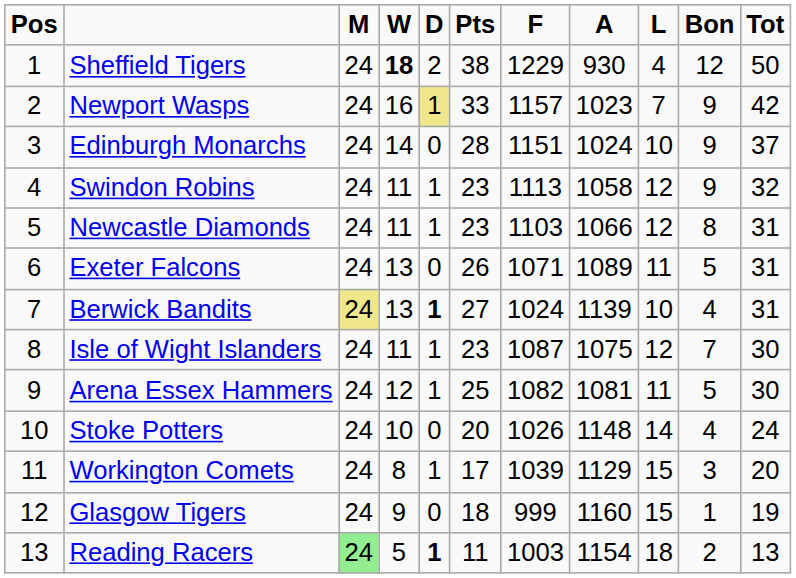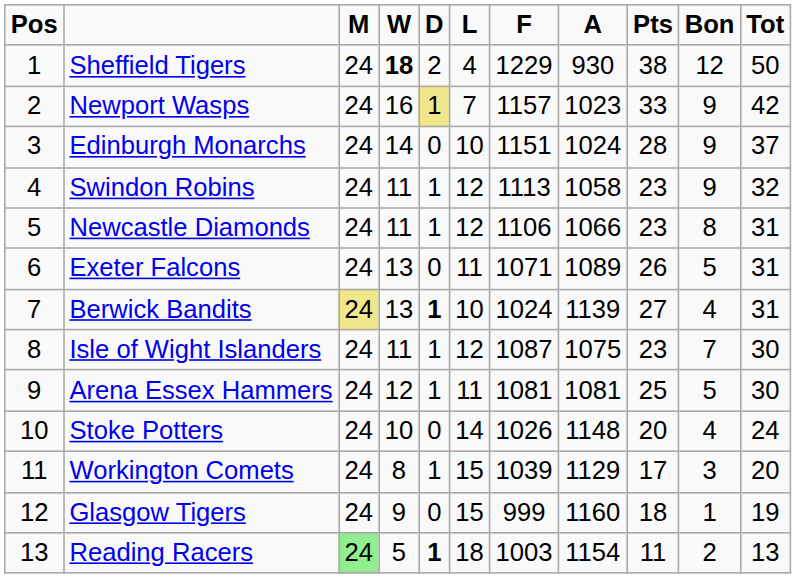 <table class="wikitable">
 <tr align="center">
 <td><strong>Pos</strong></td>
 <td></td>
 <td><strong>M</strong></td>
 <td><strong>W</strong></td>
 <td><strong>D</strong></td>
-<td><strong>Pts</strong></td>
+<td><strong>L</strong></td>
 <td><strong>F</strong></td>
 <td><strong>A</strong></td>
-<td><strong>L</strong></td>
+<td><strong>Pts</strong></td>
 <td><strong>Bon</strong></td>
 <td><strong>Tot</strong></td>
 </tr>
 <tr align="center">
 <td>1</td>
 <td align="left"><a href='#'>Sheffield Tigers</a></td>
 <td>24</td>
 <td><strong>18</strong></td>
 <td>2</td>
-<td>38</td>
+<td>4</td>
 <td>1229</td>
 <td>930</td>
-<td>4</td>
+<td>38</td>
 <td>12</td>
 <td>50</td>
 </tr>
 <tr align="center">
 <td>2</td>
 <td align="left"><a href='#'>Newport Wasps</a></td>
 <td>24</td>
 <td>16</td>
 <td style="background: khaki;">1</td>
-<td>33</td>
+<td>7</td>
 <td>1157</td>
 <td>1023</td>
-<td>7</td>
+<td>33</td>
 <td>9</td>
 <td>42</td>
 </tr>
 <tr align="center">
 <td>3</td>
 <td align="left"><a href='#'>Edinburgh Monarchs</a></td>
 <td>24</td>
 <td>14</td>
 <td>0</td>
-<td>28</td>
+<td>10</td>
 <td>1151</td>
 <td>1024</td>
-<td>10</td>
+<td>28</td>
 <td>9</td>
 <td>37</td>
 </tr>
 <tr align="center">
 <td>4</td>
 <td align="left"><a href='#'>Swindon Robins</a></td>
 <td>24</td>
 <td>11</td>
 <td>1</td>
-<td>23</td>
+<td>12</td>
 <td>1113</td>
 <td>1058</td>
-<td>12</td>
+<td>23</td>
 <td>9</td>
 <td>32</td>
 </tr>
 <tr align="center">
 <td>5</td>
 <td align="left"><a href='#'>Newcastle Diamonds</a></td>
 <td>24</td>
 <td>11</td>
 <td>1</td>
+<td>12</td>
+<td>1106</td>
+<td>1066</td>
 <td>23</td>
-<td>1103</td>
-<td>1066</td>
-<td>12</td>
 <td>8</td>
 <td>31</td>
 </tr>
 <tr align="center">
 <td>6</td>
 <td align="left"><a href='#'>Exeter Falcons</a></td>
 <td>24</td>
 <td>13</td>
 <td>0</td>
-<td>26</td>
+<td>11</td>
 <td>1071</td>
 <td>1089</td>
-<td>11</td>
+<td>26</td>
 <td>5</td>
 <td>31</td>
 </tr>
 <tr align="center">
 <td>7</td>
 <td align="left"><a href='#'>Berwick Bandits</a></td>
 <td style="background: khaki;">24</td>
 <td>13</td>
 <td><strong>1</strong></td>
-<td>27</td>
+<td>10</td>
 <td>1024</td>
 <td>1139</td>
-<td>10</td>
+<td>27</td>
 <td>4</td>
 <td>31</td>
 </tr>
 <tr align="center">
 <td>8</td>
 <td align="left"><a href='#'>Isle of Wight Islanders</a></td>
 <td>24</td>
 <td>11</td>
 <td>1</td>
-<td>23</td>
+<td>12</td>
 <td>1087</td>
 <td>1075</td>
-<td>12</td>
+<td>23</td>
 <td>7</td>
 <td>30</td>
 </tr>
 <tr align="center">
 <td>9</td>
 <td align="left"><a href='#'>Arena Essex Hammers</a></td>
 <td>24</td>
 <td>12</td>
 <td>1</td>
+<td>11</td>
+<td>1081</td>
+<td>1081</td>
 <td>25</td>
-<td>1082</td>
-<td>1081</td>
-<td>11</td>
 <td>5</td>
 <td>30</td>
 </tr>
 <tr align="center">
 <td>10</td>
 <td align="left"><a href='#'>Stoke Potters</a></td>
 <td>24</td>
 <td>10</td>
 <td>0</td>
-<td>20</td>
+<td>14</td>
 <td>1026</td>
 <td>1148</td>
-<td>14</td>
+<td>20</td>
 <td>4</td>
 <td>24</td>
 </tr>
 <tr align="center">
 <td>11</td>
 <td align="left"><a href='#'>Workington Comets</a></td>
 <td>24</td>
 <td>8</td>
 <td>1</td>
-<td>17</td>
+<td>15</td>
 <td>1039</td>
 <td>1129</td>
-<td>15</td>
+<td>17</td>
 <td>3</td>
 <td>20</td>
 </tr>
 <tr align="center">
 <td>12</td>
 <td align="left"><a href='#'>Glasgow Tigers</a></td>
 <td>24</td>
 <td>9</td>
 <td>0</td>
-<td>18</td>
+<td>15</td>
 <td>999</td>
 <td>1160</td>
-<td>15</td>
+<td>18</td>
 <td>1</td>
 <td>19</td>
 </tr>
 <tr align="center">
 <td>13</td>
 <td align="left"><a href='#'>Reading Racers</a></td>
 <td style="background: lightgreen;">24</td>
 <td>5</td>
 <td><strong>1</strong></td>
-<td>11</td>
+<td>18</td>
 <td>1003</td>
 <td>1154</td>
-<td>18</td>
+<td>11</td>
 <td>2</td>
 <td>13</td>
 </tr>
 </table>
